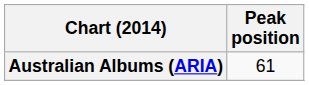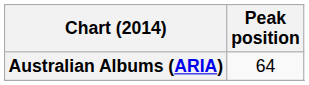 <table class="wikitable sortable plainrowheaders" style="text-align:center;">
 <tr>
 <th>Chart (2014)</th>
 <th>Peak<br>position</th>
 </tr>
 <tr>
 <th scope="row">Australian Albums (<a href='#'>ARIA</a>)</th>
-<td>61</td>
+<td>64</td>
 </tr>
 <tr>
 </tr>
 <tr>
 </tr>
 <tr>
 </tr>
 <tr>
 </tr>
 <tr>
 </tr>
 <tr>
 </tr>
 <tr>
 </tr>
 <tr>
 </tr>
 <tr>
 </tr>
 <tr>
 </tr>
 <tr>
 </tr>
 </table>
